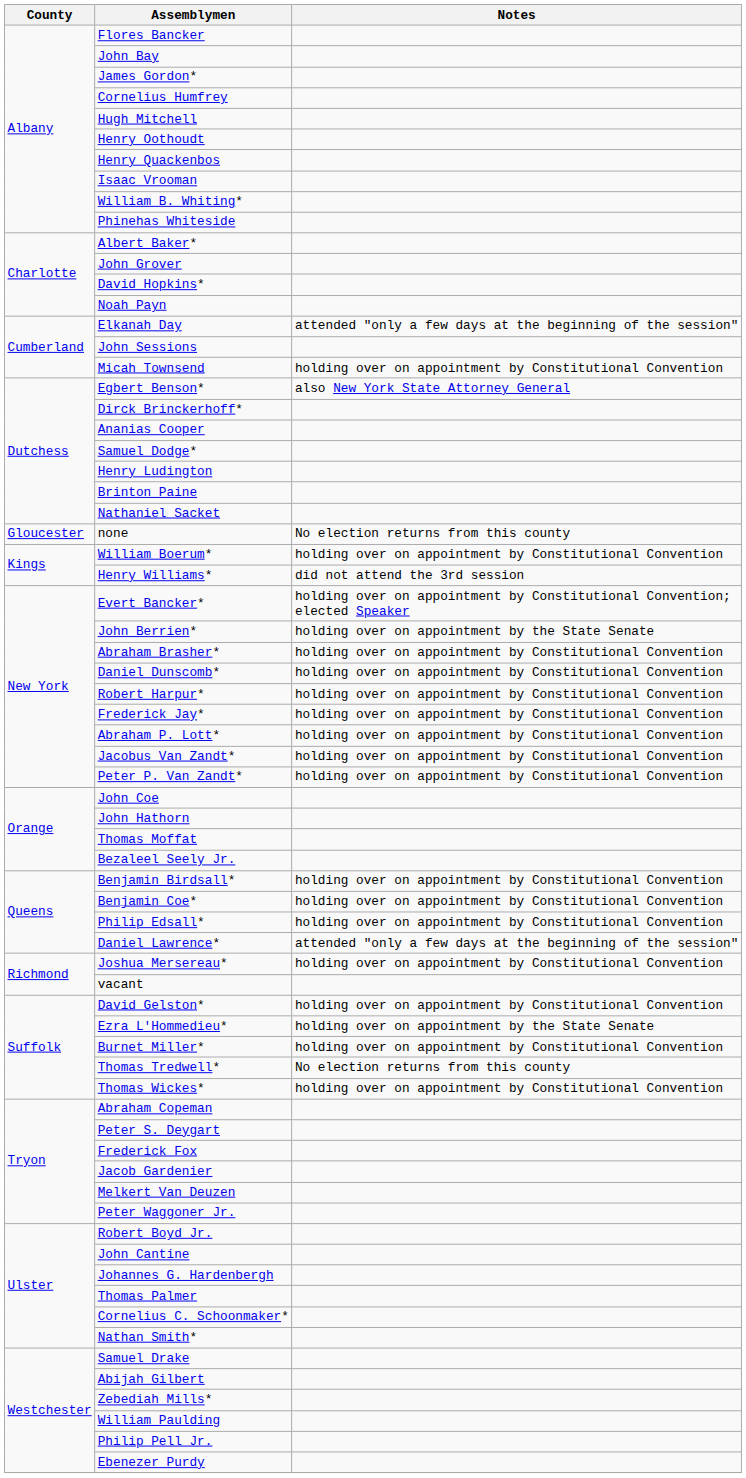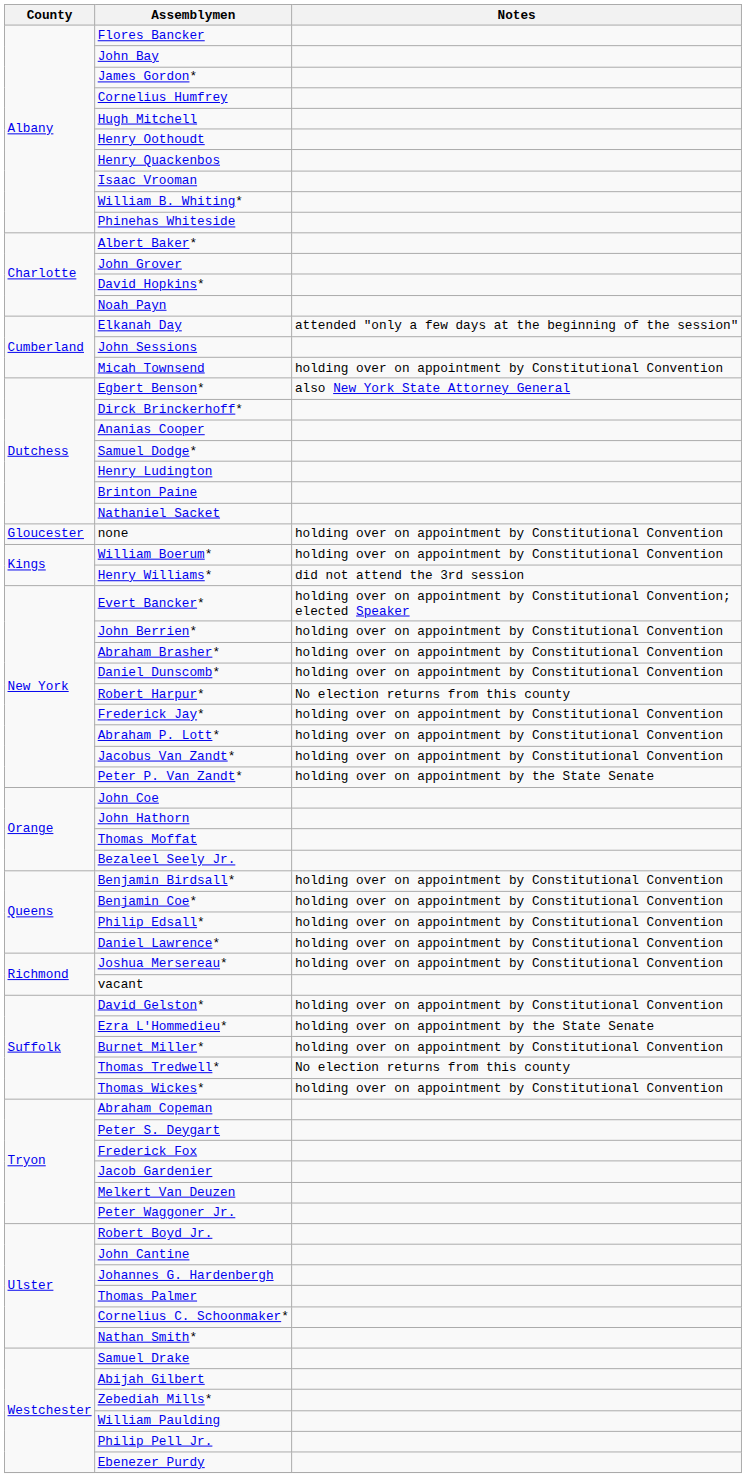 <table class=wikitable>
 <tr>
 <th>County</th>
 <th>Assemblymen</th>
 <th>Notes</th>
 </tr>
 <tr>
 <td rowspan="10"><a href='#'>Albany</a></td>
 <td><a href='#'>Flores Bancker</a></td>
 <td></td>
 </tr>
 <tr>
 <td><a href='#'>John Bay</a></td>
 <td></td>
 </tr>
 <tr>
 <td><a href='#'>James Gordon</a>*</td>
 <td></td>
 </tr>
 <tr>
 <td><a href='#'>Cornelius Humfrey</a></td>
 <td></td>
 </tr>
 <tr>
 <td><a href='#'>Hugh Mitchell</a></td>
 <td></td>
 </tr>
 <tr>
 <td><a href='#'>Henry Oothoudt</a></td>
 <td></td>
 </tr>
 <tr>
 <td><a href='#'>Henry Quackenbos</a></td>
 <td></td>
 </tr>
 <tr>
 <td><a href='#'>Isaac Vrooman</a></td>
 <td></td>
 </tr>
 <tr>
 <td><a href='#'>William B. Whiting</a>*</td>
 <td></td>
 </tr>
 <tr>
 <td><a href='#'>Phinehas Whiteside</a></td>
 <td></td>
 </tr>
 <tr>
 <td rowspan="4"><a href='#'>Charlotte</a></td>
 <td><a href='#'>Albert Baker</a>*</td>
 <td></td>
 </tr>
 <tr>
 <td><a href='#'>John Grover</a></td>
 <td></td>
 </tr>
 <tr>
 <td><a href='#'>David Hopkins</a>*</td>
 <td></td>
 </tr>
 <tr>
 <td><a href='#'>Noah Payn</a></td>
 <td></td>
 </tr>
 <tr>
 <td rowspan="3"><a href='#'>Cumberland</a></td>
 <td><a href='#'>Elkanah Day</a></td>
 <td>attended "only a few days at the beginning of the session"</td>
 </tr>
 <tr>
 <td><a href='#'>John Sessions</a></td>
 <td></td>
 </tr>
 <tr>
 <td><a href='#'>Micah Townsend</a></td>
 <td>holding over on appointment by Constitutional Convention</td>
 </tr>
 <tr>
 <td rowspan="7"><a href='#'>Dutchess</a></td>
 <td><a href='#'>Egbert Benson</a>*</td>
 <td>also <a href='#'>New York State Attorney General</a></td>
 </tr>
 <tr>
 <td><a href='#'>Dirck Brinckerhoff</a>*</td>
 <td></td>
 </tr>
 <tr>
 <td><a href='#'>Ananias Cooper</a></td>
 <td></td>
 </tr>
 <tr>
 <td><a href='#'>Samuel Dodge</a>*</td>
 <td></td>
 </tr>
 <tr>
 <td><a href='#'>Henry Ludington</a></td>
 <td></td>
 </tr>
 <tr>
 <td><a href='#'>Brinton Paine</a></td>
 <td></td>
 </tr>
 <tr>
 <td><a href='#'>Nathaniel Sacket</a></td>
 <td></td>
 </tr>
 <tr>
 <td><a href='#'>Gloucester</a></td>
 <td>none</td>
-<td>No election returns from this county</td>
+<td>holding over on appointment by Constitutional Convention</td>
 </tr>
 <tr>
 <td rowspan="2"><a href='#'>Kings</a></td>
 <td><a href='#'>William Boerum</a>*</td>
 <td>holding over on appointment by Constitutional Convention</td>
 </tr>
 <tr>
 <td><a href='#'>Henry Williams</a>*</td>
 <td>did not attend the 3rd session</td>
 </tr>
 <tr>
 <td rowspan="9"><a href='#'>New York</a></td>
 <td><a href='#'>Evert Bancker</a>*</td>
 <td>holding over on appointment by Constitutional Convention; <br>elected <a href='#'>Speaker</a></td>
 </tr>
 <tr>
 <td><a href='#'>John Berrien</a>*</td>
-<td>holding over on appointment by the State Senate</td>
+<td>holding over on appointment by Constitutional Convention</td>
 </tr>
 <tr>
 <td><a href='#'>Abraham Brasher</a>*</td>
 <td>holding over on appointment by Constitutional Convention</td>
 </tr>
 <tr>
 <td><a href='#'>Daniel Dunscomb</a>*</td>
 <td>holding over on appointment by Constitutional Convention</td>
 </tr>
 <tr>
 <td><a href='#'>Robert Harpur</a>*</td>
-<td>holding over on appointment by Constitutional Convention</td>
+<td>No election returns from this county</td>
 </tr>
 <tr>
 <td><a href='#'>Frederick Jay</a>*</td>
 <td>holding over on appointment by Constitutional Convention</td>
 </tr>
 <tr>
 <td><a href='#'>Abraham P. Lott</a>*</td>
 <td>holding over on appointment by Constitutional Convention</td>
 </tr>
 <tr>
 <td><a href='#'>Jacobus Van Zandt</a>*</td>
 <td>holding over on appointment by Constitutional Convention</td>
 </tr>
 <tr>
 <td><a href='#'>Peter P. Van Zandt</a>*</td>
-<td>holding over on appointment by Constitutional Convention</td>
+<td>holding over on appointment by the State Senate</td>
 </tr>
 <tr>
 <td rowspan="4"><a href='#'>Orange</a></td>
 <td><a href='#'>John Coe</a></td>
 <td></td>
 </tr>
 <tr>
 <td><a href='#'>John Hathorn</a></td>
 <td></td>
 </tr>
 <tr>
 <td><a href='#'>Thomas Moffat</a></td>
 <td></td>
 </tr>
 <tr>
 <td><a href='#'>Bezaleel Seely Jr.</a></td>
 <td></td>
 </tr>
 <tr>
 <td rowspan="4"><a href='#'>Queens</a></td>
 <td><a href='#'>Benjamin Birdsall</a>*</td>
 <td>holding over on appointment by Constitutional Convention</td>
 </tr>
 <tr>
 <td><a href='#'>Benjamin Coe</a>*</td>
 <td>holding over on appointment by Constitutional Convention</td>
 </tr>
 <tr>
 <td><a href='#'>Philip Edsall</a>*</td>
 <td>holding over on appointment by Constitutional Convention</td>
 </tr>
 <tr>
 <td><a href='#'>Daniel Lawrence</a>*</td>
-<td>attended "only a few days at the beginning of the session"</td>
+<td>holding over on appointment by Constitutional Convention</td>
 </tr>
 <tr>
 <td rowspan="2"><a href='#'>Richmond</a></td>
 <td><a href='#'>Joshua Mersereau</a>*</td>
 <td>holding over on appointment by Constitutional Convention</td>
 </tr>
 <tr>
 <td>vacant</td>
 <td></td>
 </tr>
 <tr>
 <td rowspan="5"><a href='#'>Suffolk</a></td>
 <td><a href='#'>David Gelston</a>*</td>
 <td>holding over on appointment by Constitutional Convention</td>
 </tr>
 <tr>
 <td><a href='#'>Ezra L'Hommedieu</a>*</td>
 <td>holding over on appointment by the State Senate</td>
 </tr>
 <tr>
 <td><a href='#'>Burnet Miller</a>*</td>
 <td>holding over on appointment by Constitutional Convention</td>
 </tr>
 <tr>
 <td><a href='#'>Thomas Tredwell</a>*</td>
 <td>No election returns from this county</td>
 </tr>
 <tr>
 <td><a href='#'>Thomas Wickes</a>*</td>
 <td>holding over on appointment by Constitutional Convention</td>
 </tr>
 <tr>
 <td rowspan="6"><a href='#'>Tryon</a></td>
 <td><a href='#'>Abraham Copeman</a></td>
 <td></td>
 </tr>
 <tr>
 <td><a href='#'>Peter S. Deygart</a></td>
 <td></td>
 </tr>
 <tr>
 <td><a href='#'>Frederick Fox</a></td>
 <td></td>
 </tr>
 <tr>
 <td><a href='#'>Jacob Gardenier</a></td>
 <td></td>
 </tr>
 <tr>
 <td><a href='#'>Melkert Van Deuzen</a></td>
 <td></td>
 </tr>
 <tr>
 <td><a href='#'>Peter Waggoner Jr.</a></td>
 <td></td>
 </tr>
 <tr>
 <td rowspan="6"><a href='#'>Ulster</a></td>
 <td><a href='#'>Robert Boyd Jr.</a></td>
 <td></td>
 </tr>
 <tr>
 <td><a href='#'>John Cantine</a></td>
 <td></td>
 </tr>
 <tr>
 <td><a href='#'>Johannes G. Hardenbergh</a></td>
 <td></td>
 </tr>
 <tr>
 <td><a href='#'>Thomas Palmer</a></td>
 <td></td>
 </tr>
 <tr>
 <td><a href='#'>Cornelius C. Schoonmaker</a>*</td>
 <td></td>
 </tr>
 <tr>
 <td><a href='#'>Nathan Smith</a>*</td>
 <td></td>
 </tr>
 <tr>
 <td rowspan="6"><a href='#'>Westchester</a></td>
 <td><a href='#'>Samuel Drake</a></td>
 <td></td>
 </tr>
 <tr>
 <td><a href='#'>Abijah Gilbert</a></td>
 <td></td>
 </tr>
 <tr>
 <td><a href='#'>Zebediah Mills</a>*</td>
 <td></td>
 </tr>
 <tr>
 <td><a href='#'>William Paulding</a></td>
 <td></td>
 </tr>
 <tr>
 <td><a href='#'>Philip Pell Jr.</a></td>
 <td></td>
 </tr>
 <tr>
 <td><a href='#'>Ebenezer Purdy</a></td>
 <td></td>
 </tr>
 <tr>
 </tr>
 </table>
